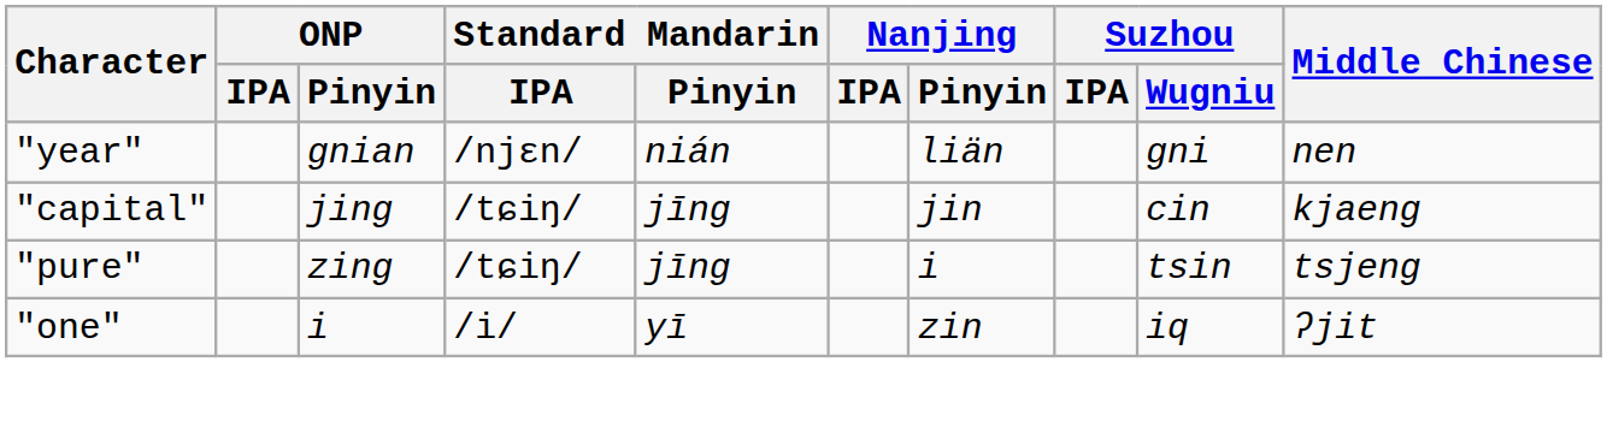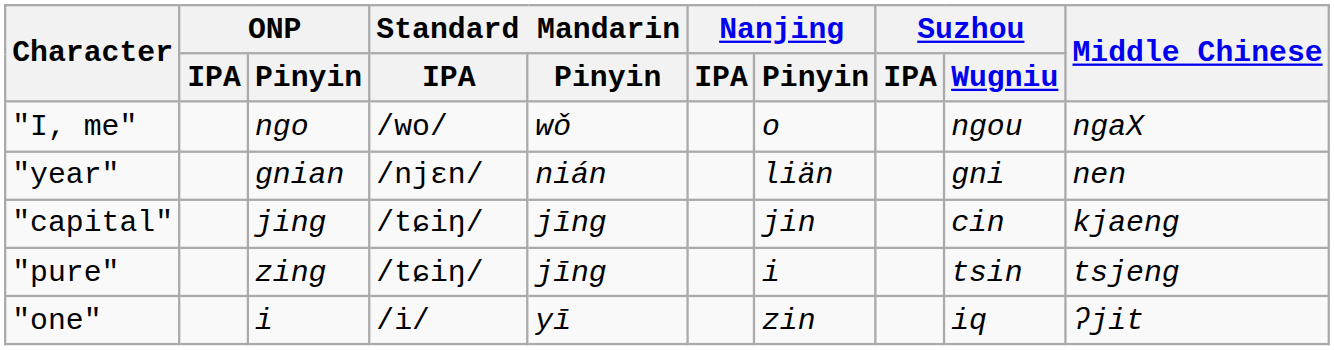 <table class=wikitable>
 <tr>
 <th rowspan="2">Character</th>
 <th colspan="2">ONP</th>
 <th colspan="2">Standard Mandarin</th>
 <th colspan="2"><a href='#'>Nanjing</a></th>
 <th colspan="2"><a href='#'>Suzhou</a></th>
 <th rowspan="2"><a href='#'>Middle Chinese</a></th>
 </tr>
 <tr>
 <th>IPA</th>
 <th>Pinyin</th>
 <th>IPA</th>
 <th>Pinyin</th>
 <th>IPA</th>
 <th>Pinyin</th>
 <th>IPA</th>
 <th><a href='#'>Wugniu</a></th>
+</tr>
+<tr>
+<td> "I, me"</td>
+<td></td>
+<td><em>ngo</em></td>
+<td>/wo/</td>
+<td><em>wǒ</em></td>
+<td></td>
+<td><em>o</em></td>
+<td></td>
+<td><em>ngou</em></td>
+<td><em>ngaX</em></td>
 </tr>
 <tr>
 <td> "year"</td>
 <td></td>
 <td><em>gnian</em></td>
 <td>/njɛn/</td>
 <td><em>nián</em></td>
 <td></td>
 <td><em>liän</em></td>
 <td></td>
 <td><em>gni</em></td>
 <td><em>nen</em></td>
 </tr>
 <tr>
 <td> "capital"</td>
 <td></td>
 <td><em>jing</em></td>
 <td>/tɕiŋ/</td>
 <td><em>jīng</em></td>
 <td></td>
 <td><em>jin</em></td>
 <td></td>
 <td><em>cin</em></td>
 <td><em>kjaeng</em></td>
 </tr>
 <tr>
 <td> "pure"</td>
 <td></td>
 <td><em>zing</em></td>
 <td>/tɕiŋ/</td>
 <td><em>jīng</em></td>
 <td></td>
 <td><em>i</em></td>
 <td></td>
 <td><em>tsin</em></td>
 <td><em>tsjeng</em></td>
 </tr>
 <tr>
 <td> "one"</td>
 <td></td>
 <td><em>i</em></td>
 <td>/i/</td>
 <td><em>yī</em></td>
 <td></td>
 <td><em>zin</em></td>
 <td></td>
 <td><em>iq</em></td>
 <td><em>ʔjit</em></td>
 </tr>
 </table>
